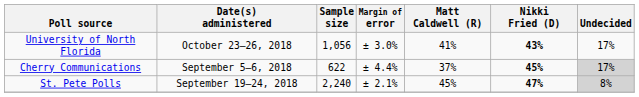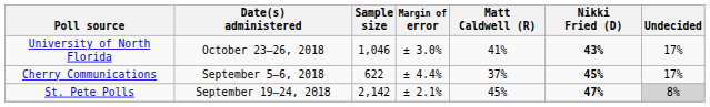 <table class="wikitable" style="font-size:90%;text-align:center;">
 <tr valign= bottom>
 <th style="width:180px;">Poll source</th>
 <th style="width:190px;">Date(s)<br>administered</th>
 <th class=small>Sample<br>size</th>
 <th><small>Margin of</small><br>error</th>
 <th style="width:100px;">Matt<br>Caldwell (R)</th>
 <th style="width:100px;">Nikki<br>Fried (D)</th>
 <th>Undecided</th>
 </tr>
 <tr>
 <td><a href='#'>University of North Florida</a></td>
 <td align=center>October 23–26, 2018</td>
-<td align=center>1,056</td>
+<td align=center>1,046</td>
 <td align=center>± 3.0%</td>
 <td align=center>41%</td>
 <td><strong>43%</strong></td>
 <td align=center>17%</td>
 </tr>
 <tr>
 <td><a href='#'>Cherry Communications</a></td>
 <td align=center>September 5–6, 2018</td>
 <td align=center>622</td>
 <td align=center>± 4.4%</td>
 <td align=center>37%</td>
 <td><strong>45%</strong></td>
-<td align=center style="background: lightgrey;">17%</td>
+<td align=center>17%</td>
 </tr>
 <tr>
 <td><a href='#'>St. Pete Polls</a></td>
 <td align=center>September 19–24, 2018</td>
-<td align=center>2,240</td>
+<td align=center>2,142</td>
 <td align=center>± 2.1%</td>
 <td align=center>45%</td>
 <td><strong>47%</strong></td>
 <td align=center style="background: lightgrey;">8%</td>
 </tr>
 <tr>
 </tr>
 </table>
